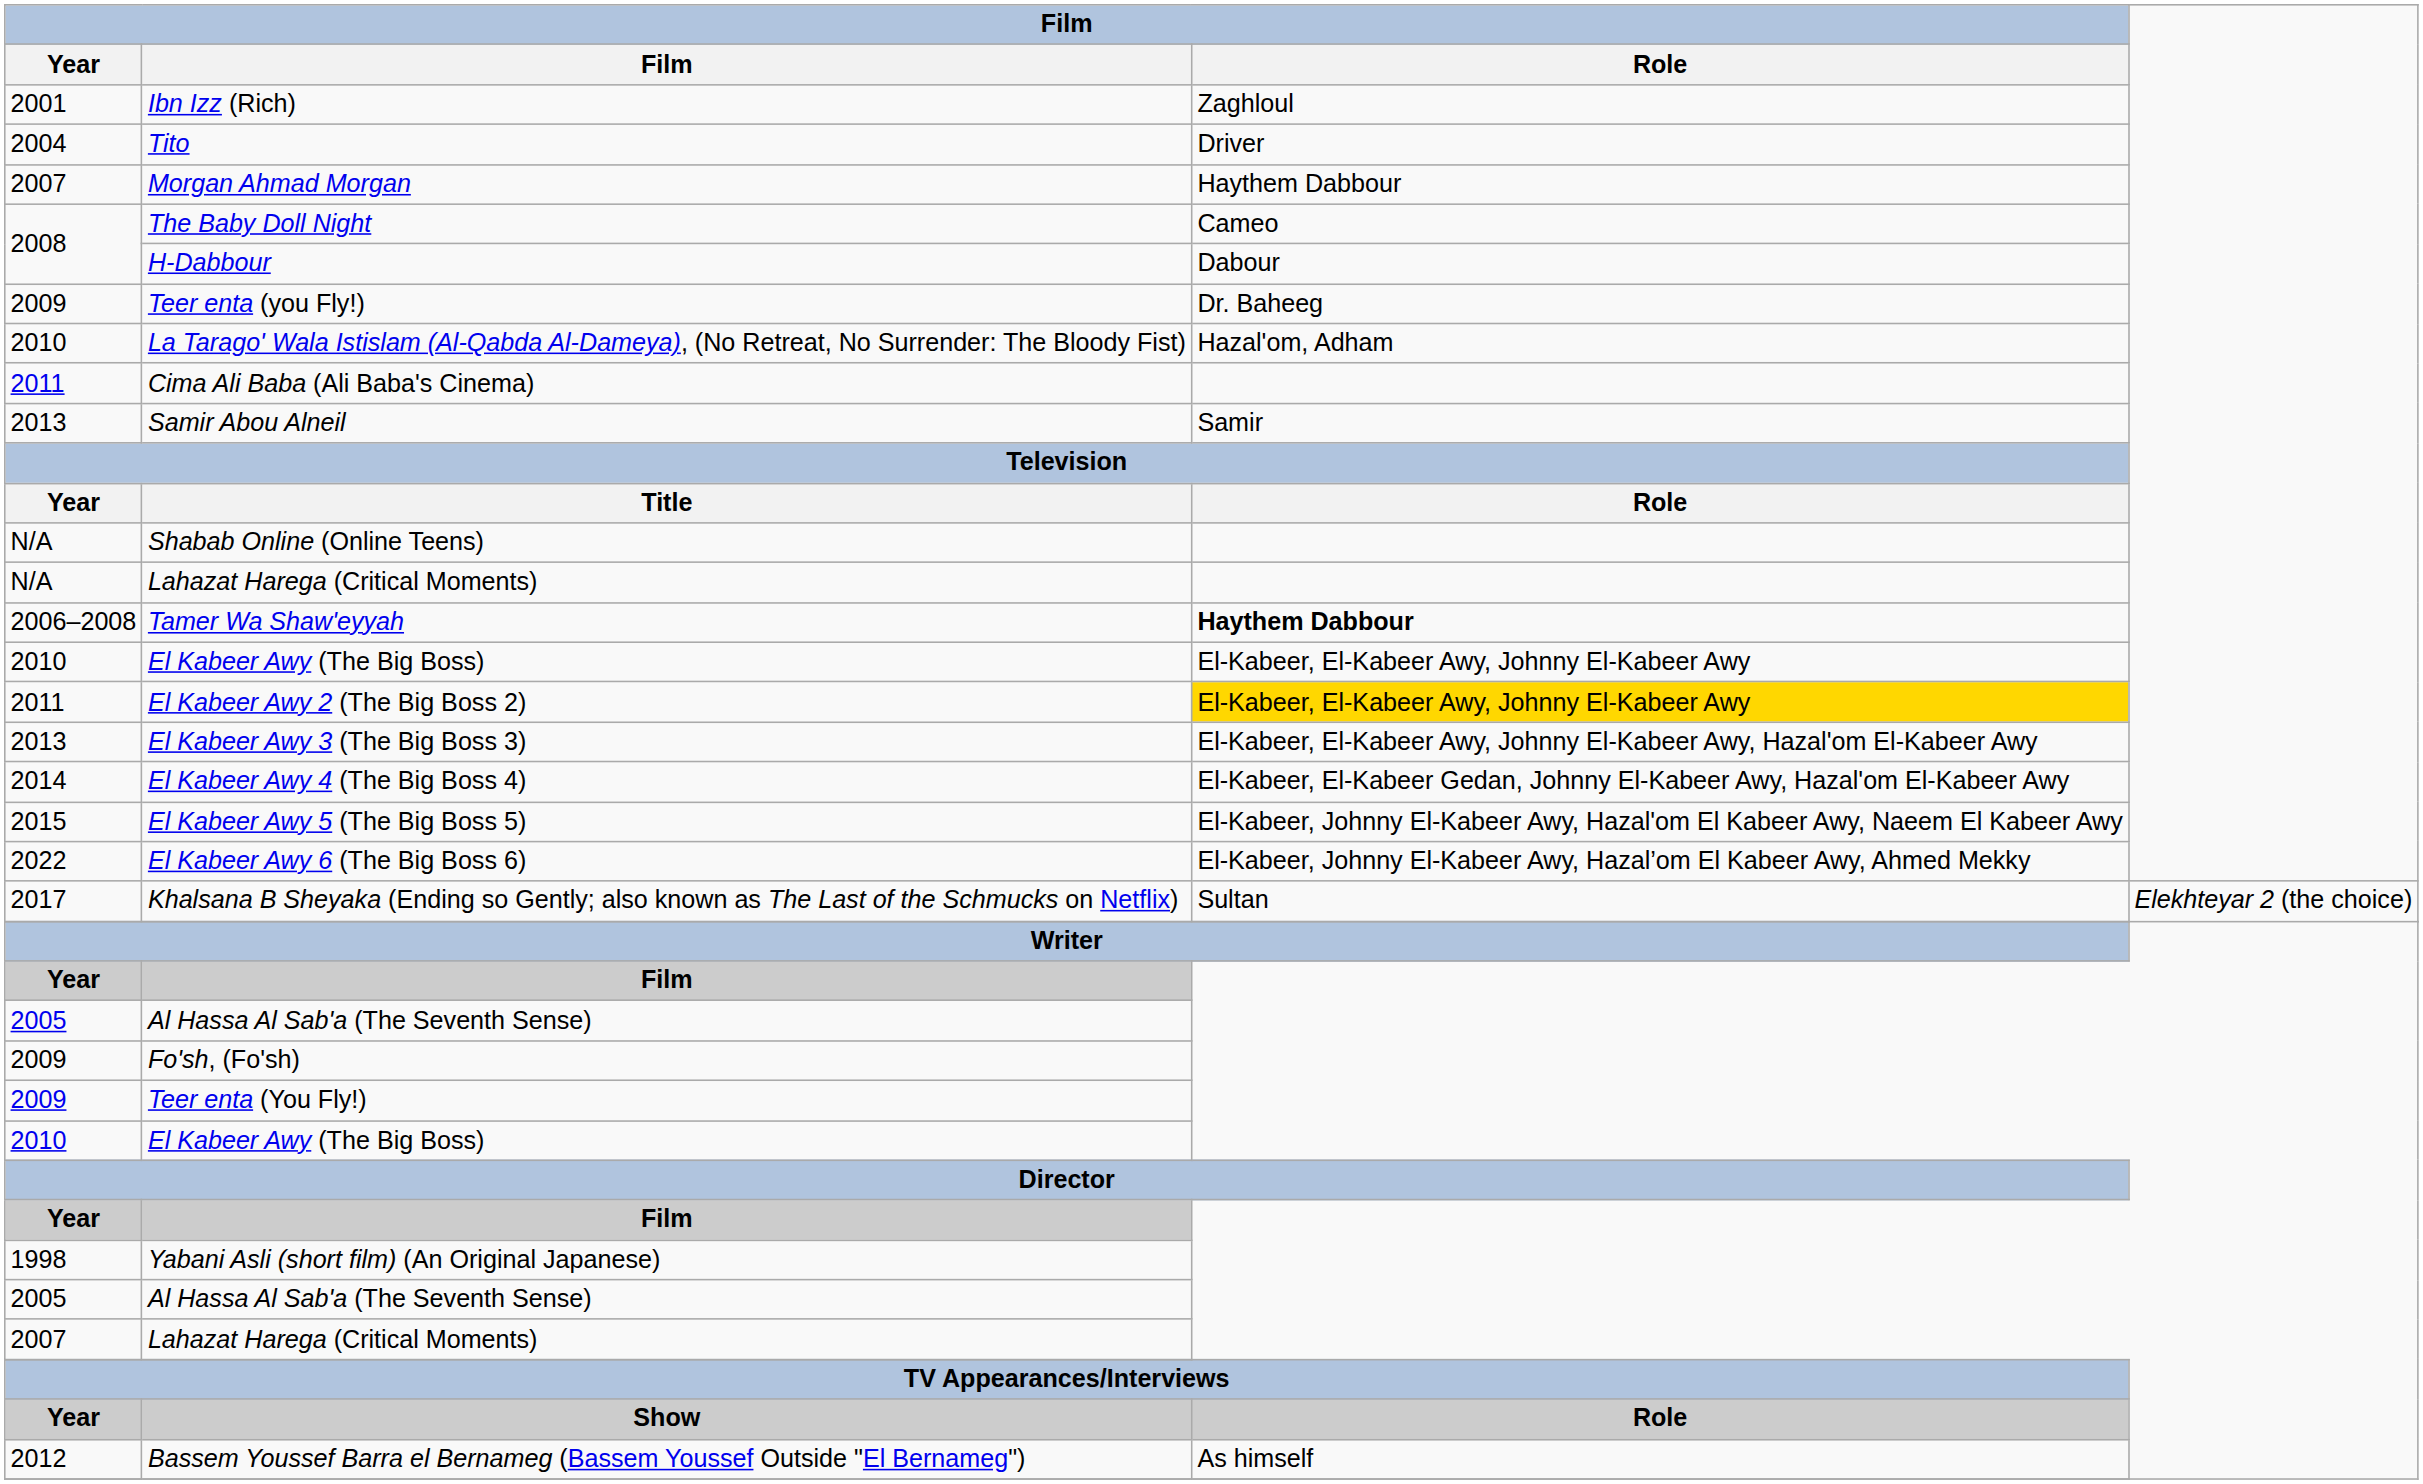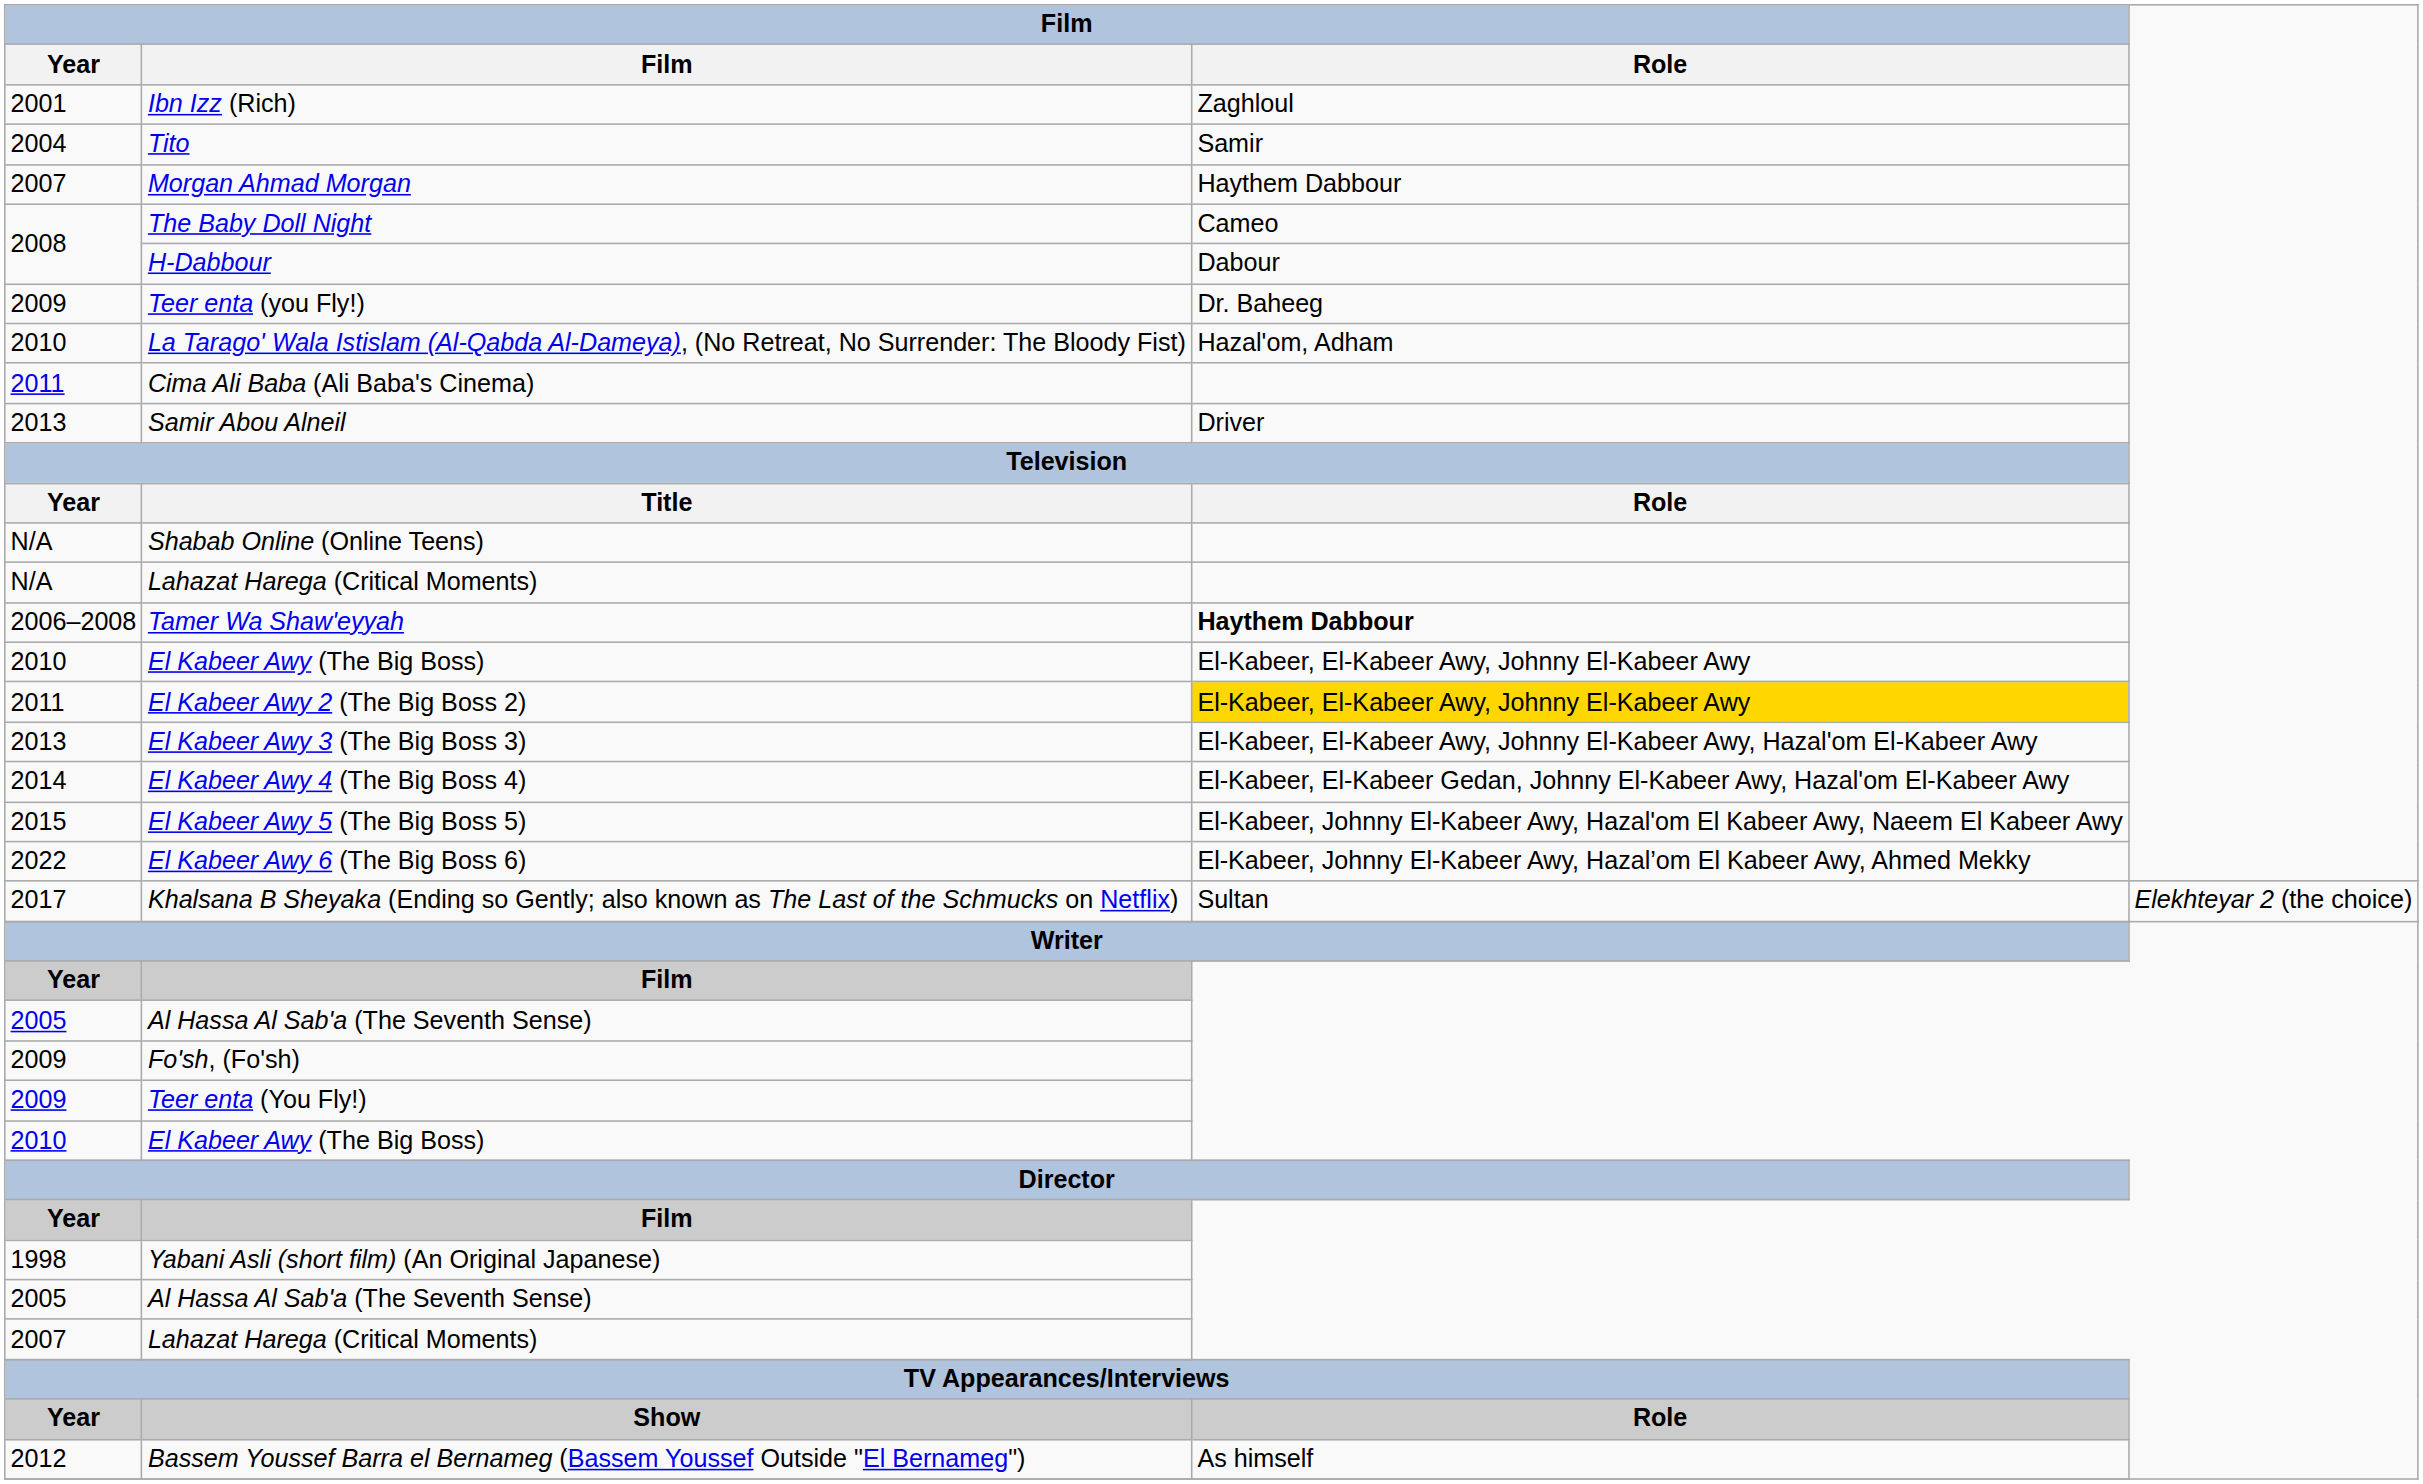 <table class="wikitable">
 <tr>
 <th colspan="3" style="background: LightSteelBlue;">Film</th>
 </tr>
 <tr>
 <th>Year</th>
 <th>Film</th>
 <th>Role</th>
 </tr>
 <tr>
 <td>2001</td>
 <td><em><a href='#'>Ibn Izz</a></em> (Rich)</td>
 <td>Zaghloul</td>
 </tr>
 <tr>
 <td>2004</td>
 <td><em><a href='#'>Tito</a></em></td>
-<td>Driver</td>
+<td>Samir</td>
 </tr>
 <tr>
 <td>2007</td>
 <td><em><a href='#'>Morgan Ahmad Morgan</a></em></td>
 <td>Haythem Dabbour</td>
 </tr>
 <tr>
 <td rowspan=2>2008</td>
 <td><em><a href='#'>The Baby Doll Night</a></em></td>
 <td>Cameo</td>
 </tr>
 <tr>
 <td><em><a href='#'>H-Dabbour</a></em></td>
 <td>Dabour</td>
 </tr>
 <tr>
 <td>2009</td>
 <td><em><a href='#'>Teer enta</a></em> (you Fly!)</td>
 <td>Dr. Baheeg</td>
 </tr>
 <tr>
 <td>2010</td>
 <td><em><a href='#'>La Tarago' Wala Istislam (Al-Qabda Al-Dameya)</a></em>, (No Retreat, No Surrender: The Bloody Fist)</td>
 <td>Hazal'om, Adham</td>
 </tr>
 <tr>
 <td><a href='#'>2011</a></td>
 <td><em>Cima Ali Baba</em> (Ali Baba's Cinema)</td>
 <td></td>
 </tr>
 <tr>
 <td>2013</td>
 <td><em>Samir Abou Alneil</em></td>
-<td>Samir</td>
+<td>Driver</td>
 </tr>
 <tr>
 <th colspan="3" style="background: LightSteelBlue;">Television</th>
 </tr>
 <tr>
 <th>Year</th>
 <th>Title</th>
 <th>Role</th>
 </tr>
 <tr>
 <td>N/A</td>
 <td><em>Shabab Online</em> (Online Teens)</td>
 <td></td>
 </tr>
 <tr>
 <td>N/A</td>
 <td><em>Lahazat Harega</em> (Critical Moments)</td>
 <td></td>
 </tr>
 <tr>
 <td>2006–2008</td>
 <td><em><a href='#'>Tamer Wa Shaw'eyyah</a></em></td>
 <td><strong>Haythem Dabbour</strong></td>
 </tr>
 <tr>
 <td>2010</td>
 <td><em><a href='#'>El Kabeer Awy</a></em> (The Big Boss)</td>
 <td>El-Kabeer, El-Kabeer Awy, Johnny El-Kabeer Awy</td>
 </tr>
 <tr>
 <td>2011</td>
 <td><em><a href='#'>El Kabeer Awy 2</a></em> (The Big Boss 2)</td>
 <td style="background: gold;">El-Kabeer, El-Kabeer Awy, Johnny El-Kabeer Awy</td>
 </tr>
 <tr>
 <td>2013</td>
 <td><em><a href='#'>El Kabeer Awy 3</a></em> (The Big Boss 3)</td>
 <td>El-Kabeer, El-Kabeer Awy, Johnny El-Kabeer Awy, Hazal'om El-Kabeer Awy</td>
 </tr>
 <tr>
 <td>2014</td>
 <td><em><a href='#'>El Kabeer Awy 4</a></em> (The Big Boss 4)</td>
 <td>El-Kabeer, El-Kabeer Gedan, Johnny El-Kabeer Awy, Hazal'om El-Kabeer Awy</td>
 </tr>
 <tr>
 <td>2015</td>
 <td><em><a href='#'>El Kabeer Awy 5</a></em> (The Big Boss 5)</td>
 <td>El-Kabeer, Johnny El-Kabeer Awy, Hazal'om El Kabeer Awy, Naeem El Kabeer Awy</td>
 </tr>
 <tr>
 <td>2022</td>
 <td><em><a href='#'>El Kabeer Awy 6</a></em> (The Big Boss 6)</td>
 <td>El-Kabeer, Johnny El-Kabeer Awy, Hazal’om El Kabeer Awy, Ahmed Mekky</td>
 </tr>
 <tr>
 <td>2017</td>
 <td><em>Khalsana B Sheyaka</em> (Ending so Gently; also known as <em>The Last of the Schmucks</em> on <a href='#'>Netflix</a>)</td>
 <td>Sultan</td>
 <td><em>Elekhteyar 2</em> (the choice)</td>
 </tr>
 <tr>
 </tr>
 <tr>
 <th colspan="3" style="background: LightSteelBlue;">Writer</th>
 </tr>
 <tr bgcolor="#CCCCCC" align="center">
 <td><strong>Year</strong></td>
 <td><strong>Film</strong></td>
 </tr>
 <tr>
 <td><a href='#'>2005</a></td>
 <td><em>Al Hassa Al Sab'a</em> (The Seventh Sense)</td>
 </tr>
 <tr>
 <td>2009</td>
 <td><em>Fo'sh</em>, (Fo'sh)</td>
 </tr>
 <tr>
 <td><a href='#'>2009</a></td>
 <td><em><a href='#'>Teer enta</a></em> (You Fly!)</td>
 </tr>
 <tr>
 <td><a href='#'>2010</a></td>
 <td><em><a href='#'>El Kabeer Awy</a></em> (The Big Boss)</td>
 </tr>
 <tr>
 <th colspan="3" style="background: LightSteelBlue;">Director</th>
 </tr>
 <tr bgcolor="#CCCCCC" align="center">
 <td><strong>Year</strong></td>
 <td><strong>Film</strong></td>
 </tr>
 <tr>
 <td>1998</td>
 <td><em>Yabani Asli (short film)</em> (An Original Japanese)</td>
 </tr>
 <tr>
 <td>2005</td>
 <td><em>Al Hassa Al Sab'a</em> (The Seventh Sense)</td>
 </tr>
 <tr>
 <td>2007</td>
 <td><em>Lahazat Harega</em> (Critical Moments)</td>
 </tr>
 <tr>
 </tr>
 <tr>
 <th colspan="3" style="background: LightSteelBlue;">TV Appearances/Interviews</th>
 </tr>
 <tr bgcolor="#CCCCCC" align="center">
 <td><strong>Year</strong></td>
 <td><strong>Show</strong></td>
 <td><strong>Role</strong></td>
 </tr>
 <tr>
 <td rowspan="1">2012</td>
 <td><em>Bassem Youssef Barra el Bernameg</em> (<a href='#'>Bassem Youssef</a> Outside "<a href='#'>El Bernameg</a>")</td>
 <td>As himself</td>
 </tr>
 <tr>
 </tr>
 </table>
